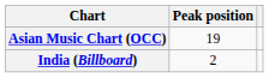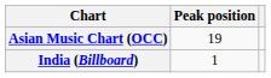 <table class="wikitable plainrowheaders sortable" style="text-align:center;">
 <tr>
 <th>Chart</th>
 <th>Peak position</th>
 <th></th>
 </tr>
 <tr>
 <th scope="row"><a href='#'>Asian Music Chart</a> (<a href='#'>OCC</a>)</th>
 <td>19</td>
 <td></td>
 </tr>
 <tr>
 <th scope="row" ;><a href='#'>India</a> (<em><a href='#'>Billboard</a></em>)</th>
-<td>2</td>
+<td>1</td>
 <td></td>
 </tr>
 </table>
